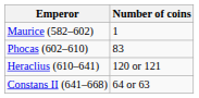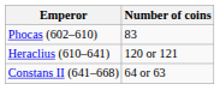 <table class="wikitable">
 <tr>
 <th>Emperor</th>
 <th><strong>Number of coins</strong></th>
-</tr>
-<tr>
-<td><a href='#'>Maurice</a> (582–602)</td>
-<td>1</td>
 </tr>
 <tr>
 <td><a href='#'>Phocas</a> (602–610)</td>
 <td>83</td>
 </tr>
 <tr>
 <td><a href='#'>Heraclius</a> (610–641)</td>
 <td>120 or 121</td>
 </tr>
 <tr>
 <td><a href='#'>Constans II</a> (641–668)</td>
 <td>64 or 63</td>
 </tr>
 </table>
